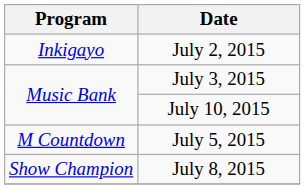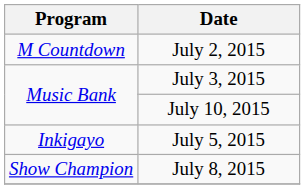 <table class="wikitable" style="text-align:center">
 <tr>
 <th>Program</th>
 <th width="130">Date</th>
 </tr>
 <tr>
-<td rowspan="1"><em><a href='#'>Inkigayo</a></em></td>
+<td rowspan="1"><em><a href='#'>M Countdown</a></em></td>
 <td>July 2, 2015</td>
 </tr>
 <tr>
 <td rowspan="2"><em><a href='#'>Music Bank</a></em></td>
 <td>July 3, 2015</td>
 </tr>
 <tr>
 <td>July 10, 2015</td>
 </tr>
 <tr>
-<td rowspan="1"><em><a href='#'>M Countdown</a></em></td>
+<td rowspan="1"><em><a href='#'>Inkigayo</a></em></td>
 <td>July 5, 2015</td>
 </tr>
 <tr>
 <td rowspan="1"><em><a href='#'>Show Champion</a></em></td>
 <td>July 8, 2015</td>
 </tr>
 <tr>
 </tr>
 </table>
